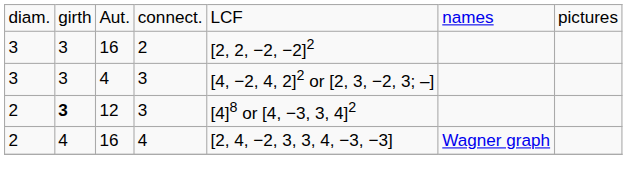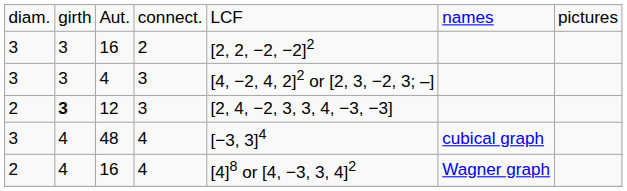 <table class="wikitable">
 <tr>
 <td>diam.</td>
 <td>girth</td>
 <td>Aut.</td>
 <td>connect.</td>
 <td>LCF</td>
 <td><a href='#'>names</a></td>
 <td>pictures</td>
 </tr>
 <tr>
 <td>3</td>
 <td>3</td>
 <td>16</td>
 <td>2</td>
 <td>[2, 2, −2, −2]<sup>2</sup></td>
 <td></td>
 <td></td>
 </tr>
 <tr>
 <td>3</td>
 <td>3</td>
 <td>4</td>
 <td>3</td>
 <td>[4, −2, 4, 2]<sup>2</sup> or [2, 3, −2, 3; –]</td>
 <td></td>
 <td></td>
 </tr>
 <tr>
 <td>2</td>
 <td><strong>3</strong></td>
 <td>12</td>
 <td>3</td>
-<td>[4]<sup>8</sup> or [4, −3, 3, 4]<sup>2</sup></td>
+<td>[2, 4, −2, 3, 3, 4, −3, −3]</td>
 <td></td>
+<td></td>
+</tr>
+<tr>
+<td>3</td>
+<td>4</td>
+<td>48</td>
+<td>4</td>
+<td>[−3, 3]<sup>4</sup></td>
+<td><a href='#'>cubical graph</a></td>
 <td></td>
 </tr>
 <tr>
 <td>2</td>
 <td>4</td>
 <td>16</td>
 <td>4</td>
-<td>[2, 4, −2, 3, 3, 4, −3, −3]</td>
+<td>[4]<sup>8</sup> or [4, −3, 3, 4]<sup>2</sup></td>
 <td><a href='#'>Wagner graph</a></td>
 <td></td>
 </tr>
 <tr>
 </tr>
 </table>
